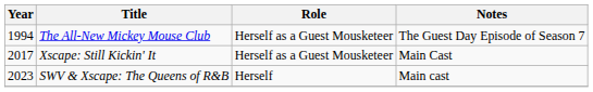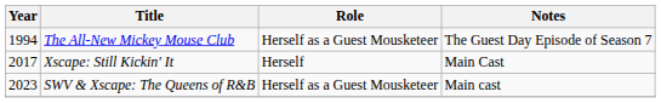 <table class="wikitable sortable">
 <tr>
 <th>Year</th>
 <th>Title</th>
 <th>Role</th>
 <th class="unsortable">Notes</th>
 </tr>
 <tr>
 <td>1994</td>
 <td><em><a href='#'>The All-New Mickey Mouse Club</a></em></td>
 <td>Herself as a Guest Mousketeer</td>
 <td>The Guest Day Episode of Season 7</td>
 </tr>
 <tr>
 <td>2017</td>
 <td><em>Xscape: Still Kickin' It</em></td>
-<td>Herself as a Guest Mousketeer</td>
+<td>Herself</td>
 <td>Main Cast</td>
 </tr>
 <tr>
 <td>2023</td>
 <td><em>SWV & Xscape: The Queens of R&B</em></td>
-<td>Herself</td>
+<td>Herself as a Guest Mousketeer</td>
 <td>Main cast</td>
 </tr>
 <tr>
 </tr>
 </table>
